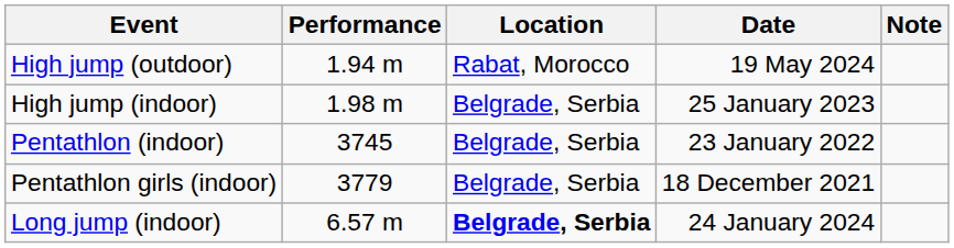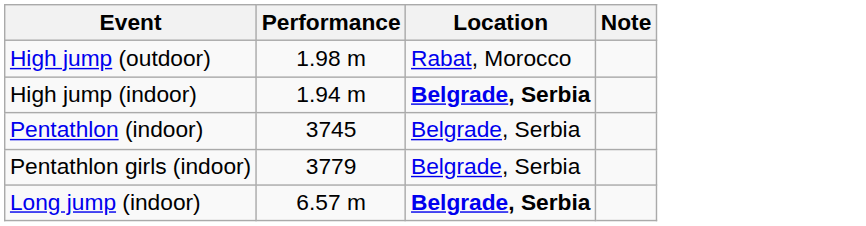 <table class="wikitable">
 <tr>
 <th>Event</th>
 <th>Performance</th>
 <th>Location</th>
-<th>Date</th>
 <th>Note</th>
 </tr>
 <tr>
 <td><a href='#'>High jump</a> (outdoor)</td>
-<td align=center>1.94 m</td>
+<td align=center>1.98 m</td>
 <td><a href='#'>Rabat</a>, Morocco</td>
-<td align=right>19 May 2024</td>
 <td><strong></strong> <strong></strong></td>
 </tr>
 <tr>
 <td>High jump (indoor)</td>
-<td align=center>1.98 m</td>
-<td><a href='#'>Belgrade</a>, Serbia</td>
-<td align=right>25 January 2023</td>
+<td align=center>1.94 m</td>
+<td><strong><a href='#'>Belgrade</a>, Serbia</strong></td>
 <td><strong></strong></td>
 </tr>
 <tr>
 <td><a href='#'>Pentathlon</a> (indoor)</td>
 <td align=center>3745</td>
 <td><a href='#'>Belgrade</a>, Serbia</td>
-<td align=right>23 January 2022</td>
 <td></td>
 </tr>
 <tr>
 <td>Pentathlon girls (indoor)</td>
 <td align=center>3779</td>
 <td><a href='#'>Belgrade</a>, Serbia</td>
-<td align=right>18 December 2021</td>
 <td></td>
 </tr>
 <tr>
 <td><a href='#'>Long jump</a> (indoor)</td>
 <td align=center>6.57 m</td>
 <td><strong><a href='#'>Belgrade</a>, Serbia</strong></td>
-<td align=right>24 January 2024</td>
 <td> </td>
 </tr>
 </table>
